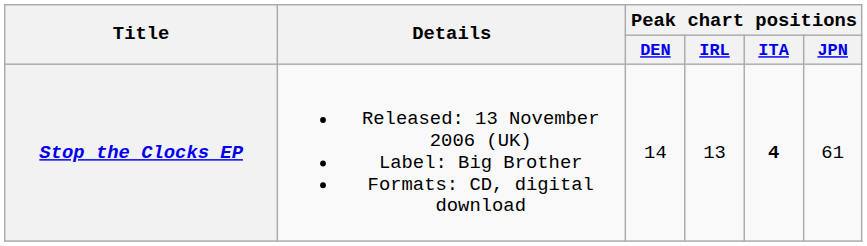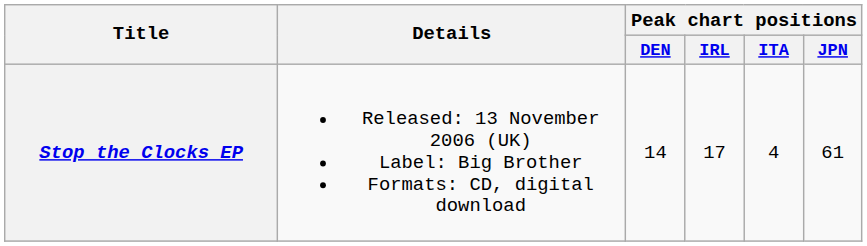 <table class="wikitable plainrowheaders" style="text-align:center;">
 <tr>
 <th scope="col" rowspan="2" style="width:14em;">Title</th>
 <th scope="col" rowspan="2" style="width:18em;">Details</th>
 <th scope="col" colspan="4">Peak chart positions</th>
 </tr>
 <tr>
 <th scope="col" style="width:3em;font-size:90%;"><a href='#'>DEN</a><br></th>
 <th scope="col" style="width:3em;font-size:90%;"><a href='#'>IRL</a><br></th>
 <th scope="col" style="width:3em;font-size:90%;"><a href='#'>ITA</a><br></th>
 <th scope="col" style="width:3em;font-size:90%;"><a href='#'>JPN</a><br></th>
 </tr>
 <tr>
 <th scope="row"><em><a href='#'>Stop the Clocks EP</a></em></th>
 <td><br><ul><li>Released: 13 November 2006 <span>(UK)</span></li><li>Label: Big Brother</li><li>Formats: CD, digital download</li></ul></td>
 <td>14</td>
-<td>13</td>
-<td><strong>4</strong></td>
+<td>17</td>
+<td>4</td>
 <td>61</td>
 </tr>
 </table>
